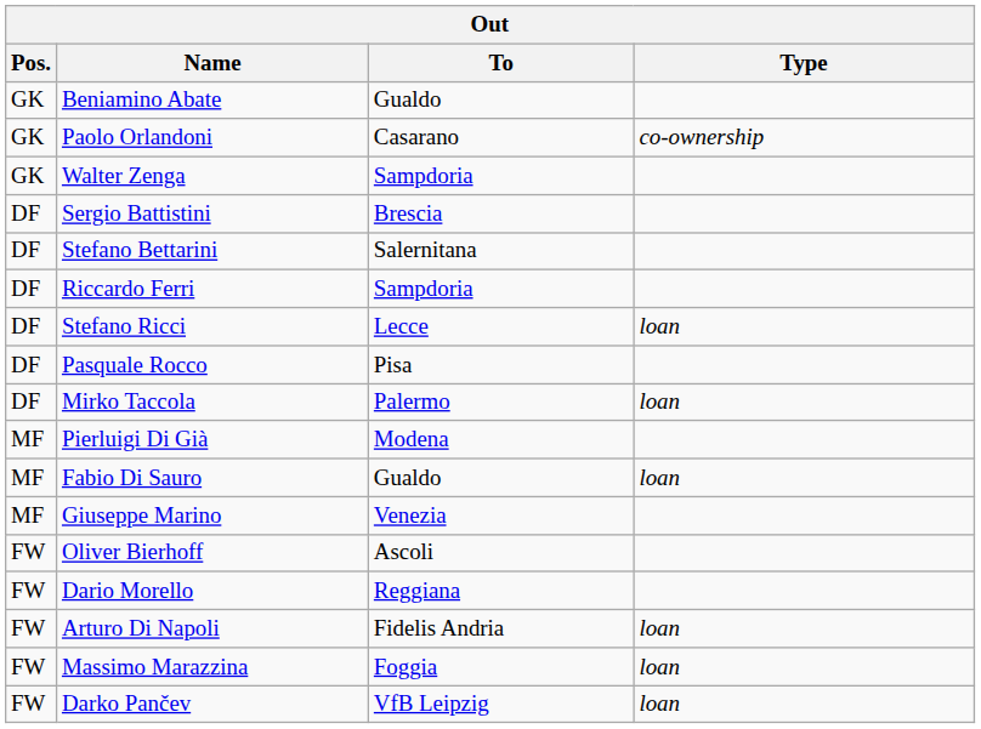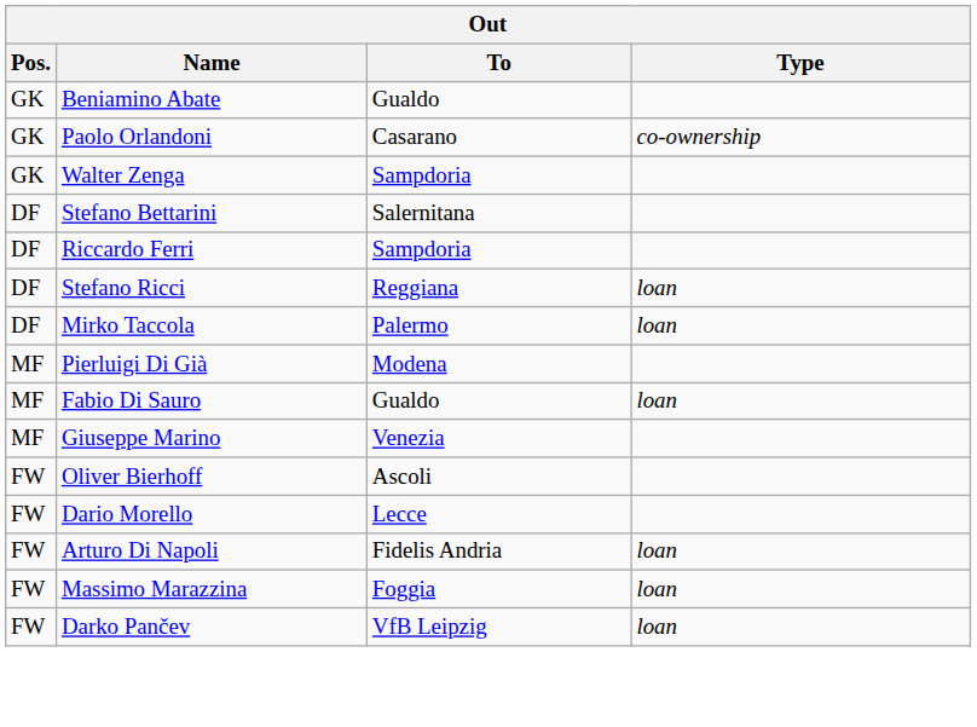 <table class="wikitable" style="font-size:90%;">
 <tr>
 <th colspan="4">Out</th>
 </tr>
 <tr>
 <th width=3%>Pos.</th>
 <th width=33%>Name</th>
 <th width=28%>To</th>
 <th width=36%>Type</th>
 </tr>
 <tr>
 <td>GK</td>
 <td><a href='#'>Beniamino Abate</a></td>
 <td>Gualdo</td>
 <td></td>
 </tr>
 <tr>
 <td>GK</td>
 <td><a href='#'>Paolo Orlandoni</a></td>
 <td>Casarano</td>
 <td><em>co-ownership</em></td>
 </tr>
 <tr>
 <td>GK</td>
 <td><a href='#'>Walter Zenga</a></td>
 <td><a href='#'>Sampdoria</a></td>
 <td></td>
 </tr>
 <tr>
 <td>DF</td>
-<td><a href='#'>Sergio Battistini</a></td>
-<td><a href='#'>Brescia</a></td>
-<td></td>
-</tr>
-<tr>
-<td>DF</td>
 <td><a href='#'>Stefano Bettarini</a></td>
 <td>Salernitana</td>
 <td></td>
 </tr>
 <tr>
 <td>DF</td>
 <td><a href='#'>Riccardo Ferri</a></td>
 <td><a href='#'>Sampdoria</a></td>
 <td></td>
 </tr>
 <tr>
 <td>DF</td>
 <td><a href='#'>Stefano Ricci</a></td>
-<td><a href='#'>Lecce</a></td>
+<td><a href='#'>Reggiana</a></td>
 <td><em>loan</em></td>
-</tr>
-<tr>
-<td>DF</td>
-<td><a href='#'>Pasquale Rocco</a></td>
-<td>Pisa</td>
-<td></td>
 </tr>
 <tr>
 <td>DF</td>
 <td><a href='#'>Mirko Taccola</a></td>
 <td><a href='#'>Palermo</a></td>
 <td><em>loan</em></td>
 </tr>
 <tr>
 <td>MF</td>
 <td><a href='#'>Pierluigi Di Già</a></td>
 <td><a href='#'>Modena</a></td>
 <td></td>
 </tr>
 <tr>
 <td>MF</td>
 <td><a href='#'>Fabio Di Sauro</a></td>
 <td>Gualdo</td>
 <td><em>loan</em></td>
 </tr>
 <tr>
 <td>MF</td>
 <td><a href='#'>Giuseppe Marino</a></td>
 <td><a href='#'>Venezia</a></td>
 <td></td>
 </tr>
 <tr>
 <td>FW</td>
 <td><a href='#'>Oliver Bierhoff</a></td>
 <td>Ascoli</td>
 <td></td>
 </tr>
 <tr>
 <td>FW</td>
 <td><a href='#'>Dario Morello</a></td>
-<td><a href='#'>Reggiana</a></td>
+<td><a href='#'>Lecce</a></td>
 <td></td>
 </tr>
 <tr>
 <td>FW</td>
 <td><a href='#'>Arturo Di Napoli</a></td>
 <td>Fidelis Andria</td>
 <td><em>loan</em></td>
 </tr>
 <tr>
 <td>FW</td>
 <td><a href='#'>Massimo Marazzina</a></td>
 <td><a href='#'>Foggia</a></td>
 <td><em>loan</em></td>
 </tr>
 <tr>
 <td>FW</td>
 <td><a href='#'>Darko Pančev</a></td>
 <td><a href='#'>VfB Leipzig</a></td>
 <td><em>loan</em></td>
 </tr>
 </table>
